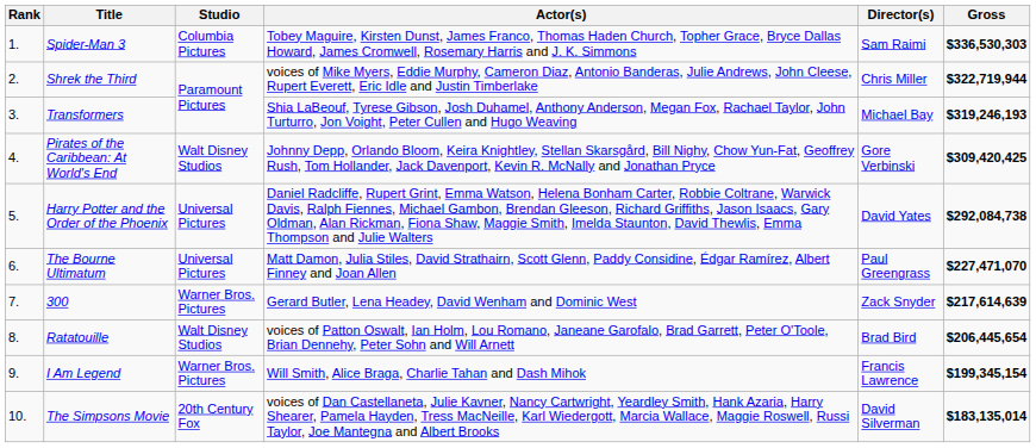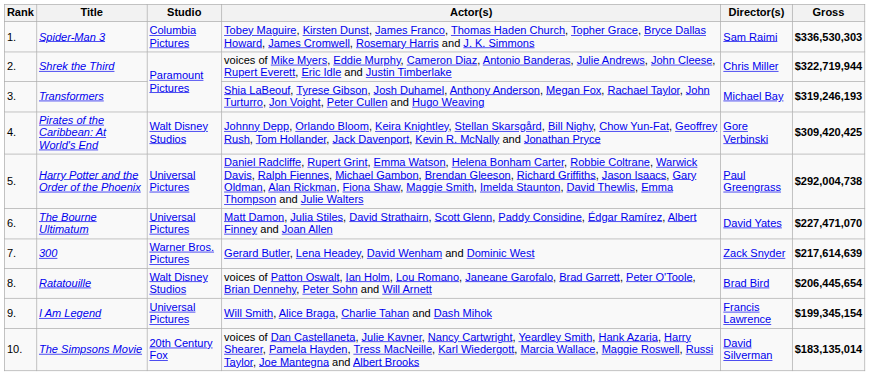 <table class="wikitable">
 <tr>
 <th>Rank</th>
 <th>Title</th>
 <th>Studio</th>
 <th>Actor(s)</th>
 <th>Director(s)</th>
 <th>Gross</th>
 </tr>
 <tr>
 <td>1.</td>
 <td><em><a href='#'>Spider-Man 3</a></em></td>
 <td><a href='#'>Columbia Pictures</a></td>
 <td><a href='#'>Tobey Maguire</a>, <a href='#'>Kirsten Dunst</a>, <a href='#'>James Franco</a>, <a href='#'>Thomas Haden Church</a>, <a href='#'>Topher Grace</a>, <a href='#'>Bryce Dallas Howard</a>, <a href='#'>James Cromwell</a>, <a href='#'>Rosemary Harris</a> and <a href='#'>J. K. Simmons</a></td>
 <td><a href='#'>Sam Raimi</a></td>
 <td><strong>$336,530,303</strong></td>
 </tr>
 <tr>
 <td>2.</td>
 <td><em><a href='#'>Shrek the Third</a></em></td>
 <td rowspan="2"><a href='#'>Paramount Pictures</a></td>
 <td>voices of <a href='#'>Mike Myers</a>, <a href='#'>Eddie Murphy</a>, <a href='#'>Cameron Diaz</a>, <a href='#'>Antonio Banderas</a>, <a href='#'>Julie Andrews</a>, <a href='#'>John Cleese</a>, <a href='#'>Rupert Everett</a>, <a href='#'>Eric Idle</a> and <a href='#'>Justin Timberlake</a></td>
 <td><a href='#'>Chris Miller</a></td>
 <td><strong>$322,719,944</strong></td>
 </tr>
 <tr>
 <td>3.</td>
 <td><em><a href='#'>Transformers</a></em></td>
 <td><a href='#'>Shia LaBeouf</a>, <a href='#'>Tyrese Gibson</a>, <a href='#'>Josh Duhamel</a>, <a href='#'>Anthony Anderson</a>, <a href='#'>Megan Fox</a>, <a href='#'>Rachael Taylor</a>, <a href='#'>John Turturro</a>, <a href='#'>Jon Voight</a>, <a href='#'>Peter Cullen</a> and <a href='#'>Hugo Weaving</a></td>
 <td><a href='#'>Michael Bay</a></td>
 <td><strong>$319,246,193</strong></td>
 </tr>
 <tr>
 <td>4.</td>
 <td><em><a href='#'>Pirates of the Caribbean: At World's End</a></em></td>
 <td><a href='#'>Walt Disney Studios</a></td>
 <td><a href='#'>Johnny Depp</a>, <a href='#'>Orlando Bloom</a>, <a href='#'>Keira Knightley</a>, <a href='#'>Stellan Skarsgård</a>, <a href='#'>Bill Nighy</a>, <a href='#'>Chow Yun-Fat</a>, <a href='#'>Geoffrey Rush</a>, <a href='#'>Tom Hollander</a>, <a href='#'>Jack Davenport</a>, <a href='#'>Kevin R. McNally</a> and <a href='#'>Jonathan Pryce</a></td>
 <td><a href='#'>Gore Verbinski</a></td>
 <td><strong>$309,420,425</strong></td>
 </tr>
 <tr>
 <td>5.</td>
 <td><em><a href='#'>Harry Potter and the Order of the Phoenix</a></em></td>
 <td><a href='#'>Universal Pictures</a></td>
 <td><a href='#'>Daniel Radcliffe</a>, <a href='#'>Rupert Grint</a>, <a href='#'>Emma Watson</a>, <a href='#'>Helena Bonham Carter</a>, <a href='#'>Robbie Coltrane</a>, <a href='#'>Warwick Davis</a>, <a href='#'>Ralph Fiennes</a>, <a href='#'>Michael Gambon</a>, <a href='#'>Brendan Gleeson</a>, <a href='#'>Richard Griffiths</a>, <a href='#'>Jason Isaacs</a>, <a href='#'>Gary Oldman</a>, <a href='#'>Alan Rickman</a>, <a href='#'>Fiona Shaw</a>, <a href='#'>Maggie Smith</a>, <a href='#'>Imelda Staunton</a>, <a href='#'>David Thewlis</a>, <a href='#'>Emma Thompson</a> and <a href='#'>Julie Walters</a></td>
-<td><a href='#'>David Yates</a></td>
-<td><strong>$292,084,738</strong></td>
+<td><a href='#'>Paul Greengrass</a></td>
+<td><strong>$292,004,738</strong></td>
 </tr>
 <tr>
 <td>6.</td>
 <td><em><a href='#'>The Bourne Ultimatum</a></em></td>
 <td><a href='#'>Universal Pictures</a></td>
 <td><a href='#'>Matt Damon</a>, <a href='#'>Julia Stiles</a>, <a href='#'>David Strathairn</a>, <a href='#'>Scott Glenn</a>, <a href='#'>Paddy Considine</a>, <a href='#'>Édgar Ramírez</a>, <a href='#'>Albert Finney</a> and <a href='#'>Joan Allen</a></td>
-<td><a href='#'>Paul Greengrass</a></td>
+<td><a href='#'>David Yates</a></td>
 <td><strong>$227,471,070</strong></td>
 </tr>
 <tr>
 <td>7.</td>
 <td><em><a href='#'>300</a></em></td>
 <td><a href='#'>Warner Bros. Pictures</a></td>
 <td><a href='#'>Gerard Butler</a>, <a href='#'>Lena Headey</a>, <a href='#'>David Wenham</a> and <a href='#'>Dominic West</a></td>
 <td><a href='#'>Zack Snyder</a></td>
 <td><strong>$217,614,639</strong></td>
 </tr>
 <tr>
 <td>8.</td>
 <td><em><a href='#'>Ratatouille</a></em></td>
 <td><a href='#'>Walt Disney Studios</a></td>
 <td>voices of <a href='#'>Patton Oswalt</a>, <a href='#'>Ian Holm</a>, <a href='#'>Lou Romano</a>, <a href='#'>Janeane Garofalo</a>, <a href='#'>Brad Garrett</a>, <a href='#'>Peter O'Toole</a>, <a href='#'>Brian Dennehy</a>, <a href='#'>Peter Sohn</a> and <a href='#'>Will Arnett</a></td>
 <td><a href='#'>Brad Bird</a></td>
 <td><strong>$206,445,654</strong></td>
 </tr>
 <tr>
 <td>9.</td>
 <td><em><a href='#'>I Am Legend</a></em></td>
-<td><a href='#'>Warner Bros. Pictures</a></td>
+<td><a href='#'>Universal Pictures</a></td>
 <td><a href='#'>Will Smith</a>, <a href='#'>Alice Braga</a>, <a href='#'>Charlie Tahan</a> and <a href='#'>Dash Mihok</a></td>
 <td><a href='#'>Francis Lawrence</a></td>
 <td><strong>$199,345,154</strong></td>
 </tr>
 <tr>
 <td>10.</td>
 <td><em><a href='#'>The Simpsons Movie</a></em></td>
 <td><a href='#'>20th Century Fox</a></td>
 <td>voices of <a href='#'>Dan Castellaneta</a>, <a href='#'>Julie Kavner</a>, <a href='#'>Nancy Cartwright</a>, <a href='#'>Yeardley Smith</a>, <a href='#'>Hank Azaria</a>, <a href='#'>Harry Shearer</a>, <a href='#'>Pamela Hayden</a>, <a href='#'>Tress MacNeille</a>, <a href='#'>Karl Wiedergott</a>, <a href='#'>Marcia Wallace</a>, <a href='#'>Maggie Roswell</a>, <a href='#'>Russi Taylor</a>, <a href='#'>Joe Mantegna</a> and <a href='#'>Albert Brooks</a></td>
 <td><a href='#'>David Silverman</a></td>
 <td><strong>$183,135,014</strong></td>
 </tr>
 </table>
